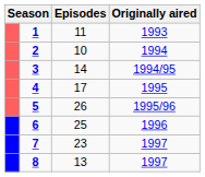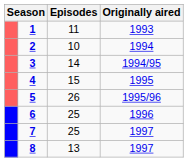 <table class="wikitable">
 <tr>
 <th colspan="2">Season</th>
 <th>Episodes</th>
 <th>Originally aired</th>
 </tr>
 <tr>
 <td bgcolor="#FF5F5F" height="10px"></td>
 <td align="center"><strong><a href='#'>1</a></strong></td>
 <td align="center">11</td>
 <td align="center"><a href='#'>1993</a></td>
 </tr>
 <tr>
 <td bgcolor="#FF5F5F" height="10px"></td>
 <td align="center"><strong><a href='#'>2</a></strong></td>
 <td align="center">10</td>
 <td align="center"><a href='#'>1994</a></td>
 </tr>
 <tr>
 <td bgcolor="#FF5F5F" height="10px"></td>
 <td align="center"><strong><a href='#'>3</a></strong></td>
 <td align="center">14</td>
 <td align="center"><a href='#'>1994/95</a></td>
 </tr>
 <tr>
 <td bgcolor="#FF5F5F" height="10px"></td>
 <td align="center"><strong><a href='#'>4</a></strong></td>
-<td align="center">17</td>
+<td align="center">15</td>
 <td align="center"><a href='#'>1995</a></td>
 </tr>
 <tr>
 <td bgcolor="#FF5F5F" height="10px"></td>
 <td align="center"><strong><a href='#'>5</a></strong></td>
 <td align="center">26</td>
 <td align="center"><a href='#'>1995/96</a></td>
 </tr>
 <tr>
 <td bgcolor="#0000FF" height="10px"></td>
 <td align="center"><strong><a href='#'>6</a></strong></td>
 <td align="center">25</td>
 <td align="center"><a href='#'>1996</a></td>
 </tr>
 <tr>
 <td bgcolor="#0000FF" height="10px"></td>
 <td align="center"><strong><a href='#'>7</a></strong></td>
-<td align="center">23</td>
+<td align="center">25</td>
 <td align="center"><a href='#'>1997</a></td>
 </tr>
 <tr>
 <td bgcolor="#0000FF" height="10px"></td>
 <td align="center"><strong><a href='#'>8</a></strong></td>
 <td align="center">13</td>
 <td align="center"><a href='#'>1997</a></td>
 </tr>
 </table>
